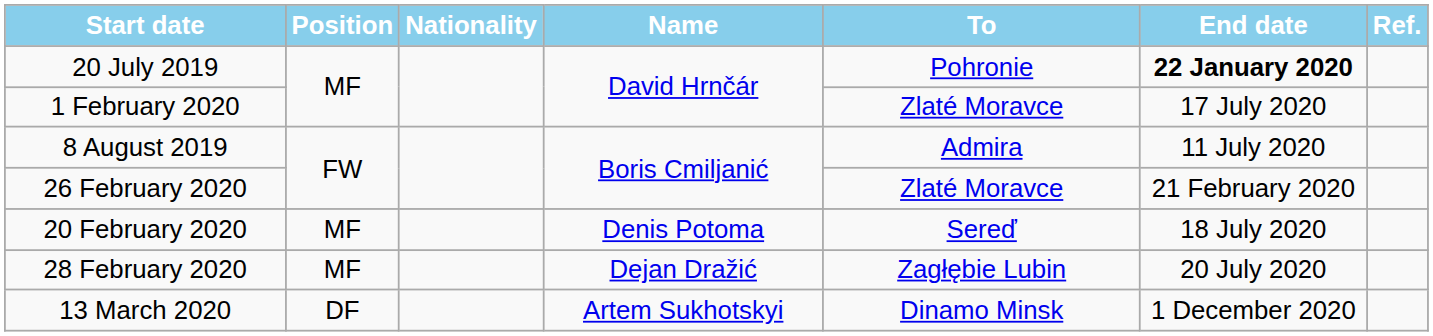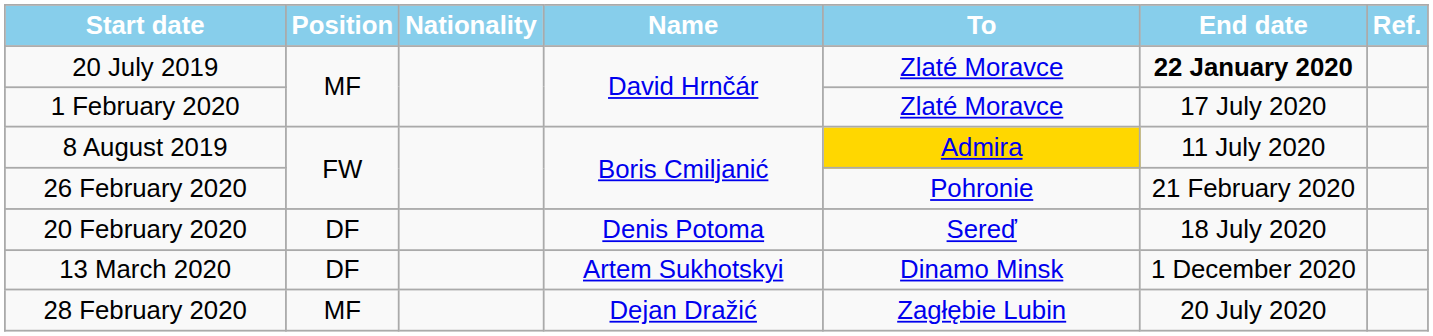 <table class="wikitable"  style="text-align:center; font-size:90%; ">
 <tr>
 <th style="background:#87CEEB; color:#FFFFFF; width:150px;">Start date</th>
 <th style="background:#87CEEB; color:#FFFFFF; width:50px;">Position</th>
 <th style="background:#87CEEB; color:#FFFFFF; width:50px;">Nationality</th>
 <th style="background:#87CEEB; color:#FFFFFF; width:150px;">Name</th>
 <th style="background:#87CEEB; color:#FFFFFF; width:170px;">To</th>
 <th style="background:#87CEEB; color:#FFFFFF; width:120px;">End date</th>
 <th style="background:#87CEEB; color:#FFFFFF; width:25px;">Ref.</th>
 </tr>
 <tr>
 <td>20 July 2019</td>
 <td rowspan="2">MF</td>
 <td rowspan="2"></td>
 <td rowspan="2"><a href='#'>David Hrnčár</a></td>
-<td> <a href='#'>Pohronie</a></td>
+<td> <a href='#'>Zlaté Moravce</a></td>
 <td><strong>22 January 2020</strong></td>
 <td></td>
 </tr>
 <tr>
 <td>1 February 2020</td>
 <td> <a href='#'>Zlaté Moravce</a></td>
 <td>17 July 2020</td>
 <td></td>
 </tr>
 <tr>
 <td>8 August 2019</td>
 <td rowspan="2">FW</td>
 <td rowspan="2"></td>
 <td rowspan="2"><a href='#'>Boris Cmiljanić</a></td>
-<td> <a href='#'>Admira</a></td>
+<td style="background: gold;"> <a href='#'>Admira</a></td>
 <td>11 July 2020</td>
 <td></td>
 </tr>
 <tr>
 <td>26 February 2020</td>
-<td> <a href='#'>Zlaté Moravce</a></td>
+<td> <a href='#'>Pohronie</a></td>
 <td>21 February 2020</td>
 <td></td>
 </tr>
 <tr>
 <td>20 February 2020</td>
-<td>MF</td>
+<td>DF</td>
 <td></td>
 <td><a href='#'>Denis Potoma</a></td>
 <td> <a href='#'>Sereď</a></td>
 <td>18 July 2020</td>
+<td></td>
+</tr>
+<tr>
+<td>13 March 2020</td>
+<td>DF</td>
+<td></td>
+<td><a href='#'>Artem Sukhotskyi</a></td>
+<td> <a href='#'>Dinamo Minsk</a></td>
+<td>1 December 2020</td>
 <td></td>
 </tr>
 <tr>
 <td>28 February 2020</td>
 <td>MF</td>
 <td></td>
 <td><a href='#'>Dejan Dražić</a></td>
 <td> <a href='#'>Zagłębie Lubin</a></td>
 <td>20 July 2020</td>
 <td></td>
 </tr>
-<tr>
-<td>13 March 2020</td>
-<td>DF</td>
-<td></td>
-<td><a href='#'>Artem Sukhotskyi</a></td>
-<td> <a href='#'>Dinamo Minsk</a></td>
-<td>1 December 2020</td>
-<td></td>
-</tr>
 </table>
